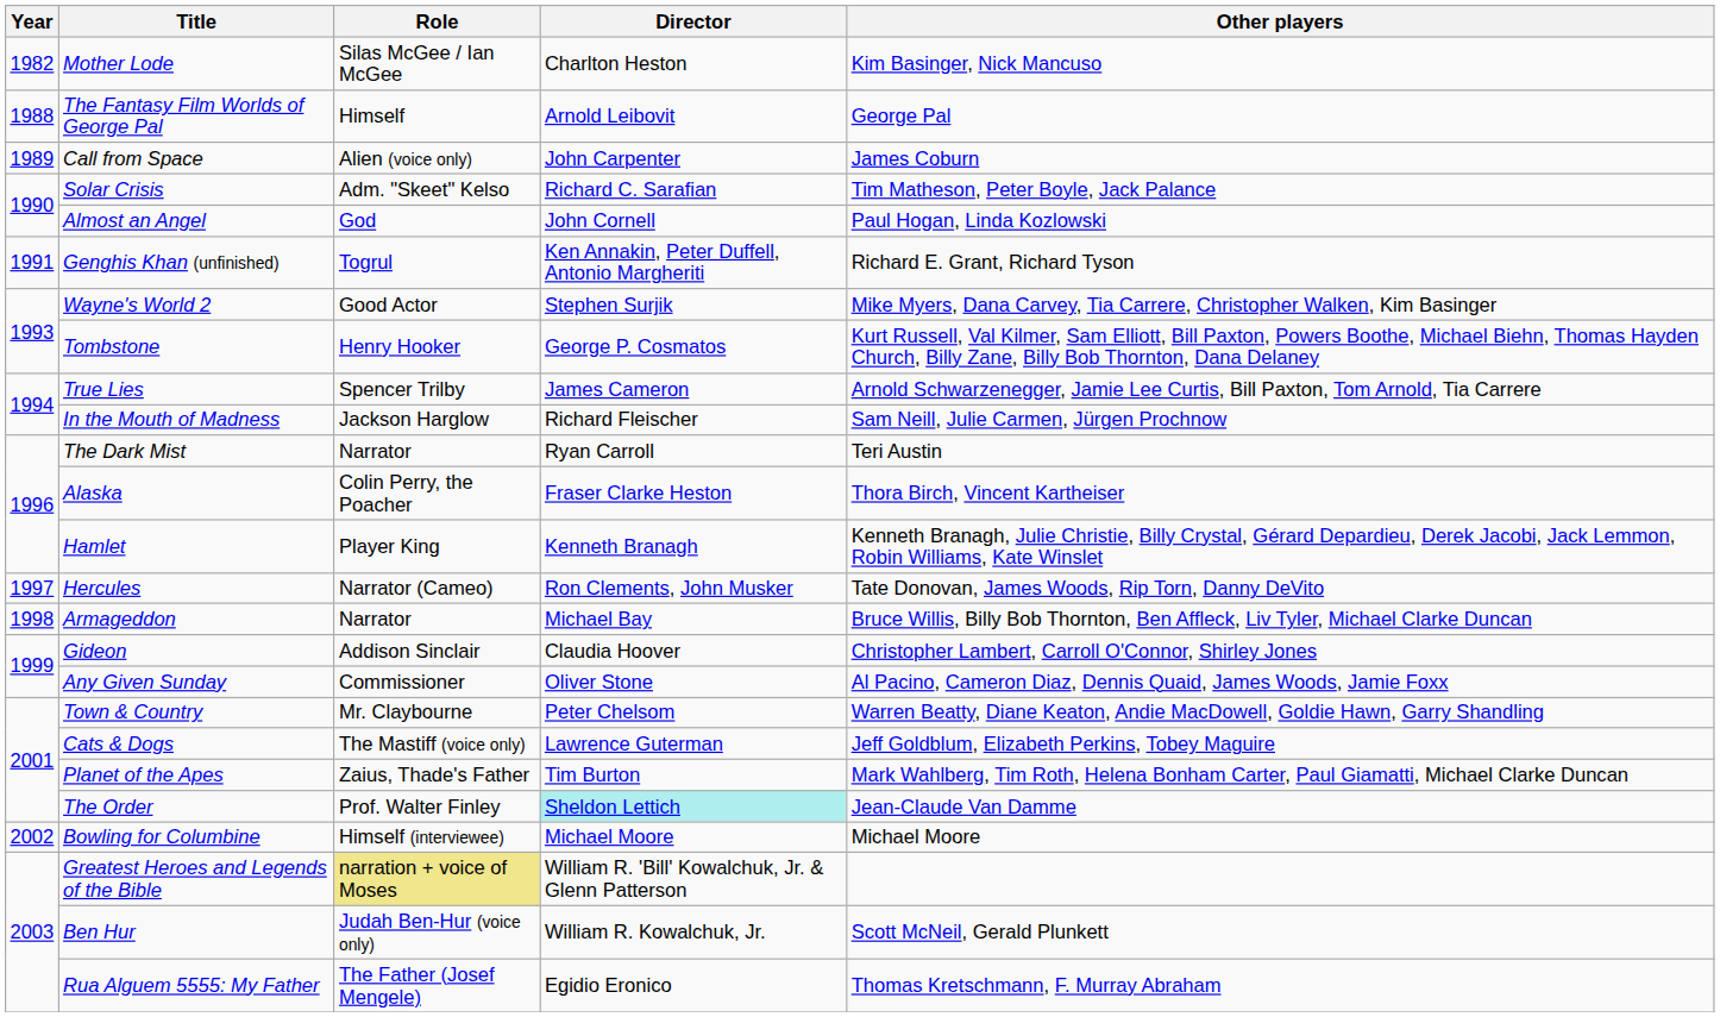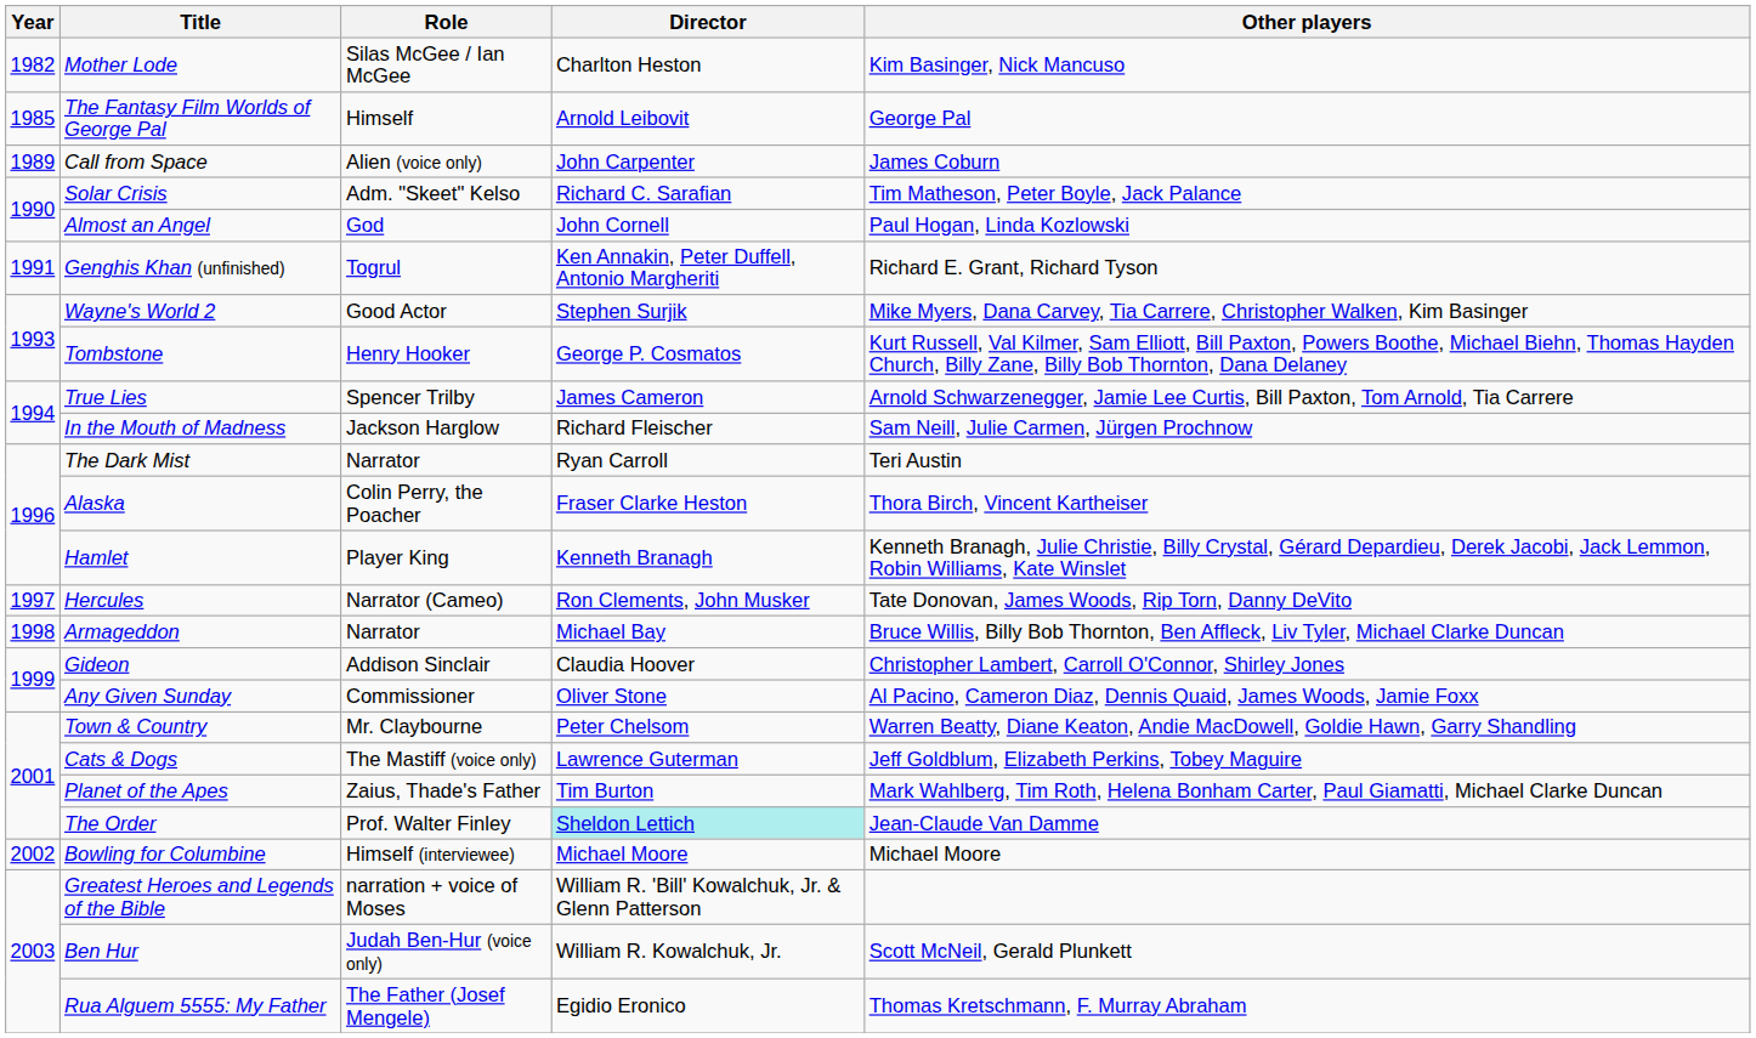 <table class="wikitable" style="font-size:90%;">
 <tr>
 <th>Year</th>
 <th>Title</th>
 <th>Role</th>
 <th>Director</th>
 <th>Other players</th>
 </tr>
 <tr>
 <td><a href='#'>1982</a></td>
 <td><em><a href='#'>Mother Lode</a></em></td>
 <td>Silas McGee / Ian McGee</td>
 <td>Charlton Heston</td>
 <td><a href='#'>Kim Basinger</a>, <a href='#'>Nick Mancuso</a></td>
 </tr>
 <tr>
-<td><a href='#'>1988</a></td>
+<td><a href='#'>1985</a></td>
 <td><em><a href='#'>The Fantasy Film Worlds of George Pal</a></em></td>
 <td>Himself</td>
 <td><a href='#'>Arnold Leibovit</a></td>
 <td><a href='#'>George Pal</a></td>
 </tr>
 <tr>
 <td><a href='#'>1989</a></td>
 <td><em>Call from Space</em></td>
 <td>Alien <small>(voice only)</small></td>
 <td><a href='#'>John Carpenter</a></td>
 <td><a href='#'>James Coburn</a></td>
 </tr>
 <tr>
 <td rowspan=2><a href='#'>1990</a></td>
 <td><em><a href='#'>Solar Crisis</a></em></td>
 <td>Adm. "Skeet" Kelso</td>
 <td><a href='#'>Richard C. Sarafian</a></td>
 <td><a href='#'>Tim Matheson</a>, <a href='#'>Peter Boyle</a>, <a href='#'>Jack Palance</a></td>
 </tr>
 <tr>
 <td><em><a href='#'>Almost an Angel</a></em></td>
 <td><a href='#'>God</a></td>
 <td><a href='#'>John Cornell</a></td>
 <td><a href='#'>Paul Hogan</a>, <a href='#'>Linda Kozlowski</a></td>
 </tr>
 <tr>
 <td><a href='#'>1991</a></td>
 <td><em><a href='#'>Genghis Khan</a></em> <small>(unfinished)</small></td>
 <td><a href='#'>Togrul</a></td>
 <td><a href='#'>Ken Annakin</a>, <a href='#'>Peter Duffell</a>, <a href='#'>Antonio Margheriti</a></td>
 <td>Richard E. Grant, Richard Tyson</td>
 </tr>
 <tr>
 <td rowspan=2><a href='#'>1993</a></td>
 <td><em><a href='#'>Wayne's World 2</a></em></td>
 <td>Good Actor</td>
 <td><a href='#'>Stephen Surjik</a></td>
 <td><a href='#'>Mike Myers</a>, <a href='#'>Dana Carvey</a>, <a href='#'>Tia Carrere</a>, <a href='#'>Christopher Walken</a>, Kim Basinger</td>
 </tr>
 <tr>
 <td><em><a href='#'>Tombstone</a></em></td>
 <td><a href='#'>Henry Hooker</a></td>
 <td><a href='#'>George P. Cosmatos</a></td>
 <td><a href='#'>Kurt Russell</a>, <a href='#'>Val Kilmer</a>, <a href='#'>Sam Elliott</a>, <a href='#'>Bill Paxton</a>, <a href='#'>Powers Boothe</a>, <a href='#'>Michael Biehn</a>, <a href='#'>Thomas Hayden Church</a>, <a href='#'>Billy Zane</a>, <a href='#'>Billy Bob Thornton</a>, <a href='#'>Dana Delaney</a></td>
 </tr>
 <tr>
 <td rowspan=2><a href='#'>1994</a></td>
 <td><em><a href='#'>True Lies</a></em></td>
 <td>Spencer Trilby</td>
 <td><a href='#'>James Cameron</a></td>
 <td><a href='#'>Arnold Schwarzenegger</a>, <a href='#'>Jamie Lee Curtis</a>, Bill Paxton, <a href='#'>Tom Arnold</a>, Tia Carrere</td>
 </tr>
 <tr>
 <td><em><a href='#'>In the Mouth of Madness</a></em></td>
 <td>Jackson Harglow</td>
 <td>Richard Fleischer</td>
 <td><a href='#'>Sam Neill</a>, <a href='#'>Julie Carmen</a>, <a href='#'>Jürgen Prochnow</a></td>
 </tr>
 <tr>
 <td rowspan=3><a href='#'>1996</a></td>
 <td><em>The Dark Mist</em></td>
 <td>Narrator</td>
 <td>Ryan Carroll</td>
 <td>Teri Austin</td>
 </tr>
 <tr>
 <td><em><a href='#'>Alaska</a></em></td>
 <td>Colin Perry, the Poacher</td>
 <td><a href='#'>Fraser Clarke Heston</a></td>
 <td><a href='#'>Thora Birch</a>, <a href='#'>Vincent Kartheiser</a></td>
 </tr>
 <tr>
 <td><em><a href='#'>Hamlet</a></em></td>
 <td>Player King</td>
 <td><a href='#'>Kenneth Branagh</a></td>
 <td>Kenneth Branagh, <a href='#'>Julie Christie</a>, <a href='#'>Billy Crystal</a>, <a href='#'>Gérard Depardieu</a>, <a href='#'>Derek Jacobi</a>, <a href='#'>Jack Lemmon</a>, <a href='#'>Robin Williams</a>, <a href='#'>Kate Winslet</a></td>
 </tr>
 <tr>
 <td><a href='#'>1997</a></td>
 <td><em><a href='#'>Hercules</a></em></td>
 <td>Narrator (Cameo)</td>
 <td><a href='#'>Ron Clements</a>, <a href='#'>John Musker</a></td>
 <td>Tate Donovan, <a href='#'>James Woods</a>, <a href='#'>Rip Torn</a>, <a href='#'>Danny DeVito</a></td>
 </tr>
 <tr>
 <td><a href='#'>1998</a></td>
 <td><em><a href='#'>Armageddon</a></em></td>
 <td>Narrator</td>
 <td><a href='#'>Michael Bay</a></td>
 <td><a href='#'>Bruce Willis</a>, Billy Bob Thornton, <a href='#'>Ben Affleck</a>, <a href='#'>Liv Tyler</a>, <a href='#'>Michael Clarke Duncan</a></td>
 </tr>
 <tr>
 <td rowspan=2><a href='#'>1999</a></td>
 <td><em><a href='#'>Gideon</a></em></td>
 <td>Addison Sinclair</td>
 <td>Claudia Hoover</td>
 <td><a href='#'>Christopher Lambert</a>, <a href='#'>Carroll O'Connor</a>, <a href='#'>Shirley Jones</a></td>
 </tr>
 <tr>
 <td><em><a href='#'>Any Given Sunday</a></em></td>
 <td>Commissioner</td>
 <td><a href='#'>Oliver Stone</a></td>
 <td><a href='#'>Al Pacino</a>, <a href='#'>Cameron Diaz</a>, <a href='#'>Dennis Quaid</a>, <a href='#'>James Woods</a>, <a href='#'>Jamie Foxx</a></td>
 </tr>
 <tr>
 <td rowspan=4><a href='#'>2001</a></td>
 <td><em><a href='#'>Town & Country</a></em></td>
 <td>Mr. Claybourne</td>
 <td><a href='#'>Peter Chelsom</a></td>
 <td><a href='#'>Warren Beatty</a>, <a href='#'>Diane Keaton</a>, <a href='#'>Andie MacDowell</a>, <a href='#'>Goldie Hawn</a>, <a href='#'>Garry Shandling</a></td>
 </tr>
 <tr>
 <td><em><a href='#'>Cats & Dogs</a></em></td>
 <td>The Mastiff <small>(voice only)</small></td>
 <td><a href='#'>Lawrence Guterman</a></td>
 <td><a href='#'>Jeff Goldblum</a>, <a href='#'>Elizabeth Perkins</a>, <a href='#'>Tobey Maguire</a></td>
 </tr>
 <tr>
 <td><em><a href='#'>Planet of the Apes</a></em></td>
 <td>Zaius, Thade's Father</td>
 <td><a href='#'>Tim Burton</a></td>
 <td><a href='#'>Mark Wahlberg</a>, <a href='#'>Tim Roth</a>, <a href='#'>Helena Bonham Carter</a>, <a href='#'>Paul Giamatti</a>, Michael Clarke Duncan</td>
 </tr>
 <tr>
 <td><em><a href='#'>The Order</a></em></td>
 <td>Prof. Walter Finley</td>
 <td style="background: paleturquoise;"><a href='#'>Sheldon Lettich</a></td>
 <td><a href='#'>Jean-Claude Van Damme</a></td>
 </tr>
 <tr>
 <td><a href='#'>2002</a></td>
 <td><em><a href='#'>Bowling for Columbine</a></em></td>
 <td>Himself <small>(interviewee)</small></td>
 <td><a href='#'>Michael Moore</a></td>
 <td>Michael Moore</td>
 </tr>
 <tr>
 <td rowspan=3><a href='#'>2003</a></td>
 <td><em><a href='#'>Greatest Heroes and Legends of the Bible</a></em></td>
-<td style="background: khaki;">narration + voice of Moses</td>
+<td>narration + voice of Moses</td>
 <td>William R. 'Bill' Kowalchuk, Jr. & Glenn Patterson</td>
 <td></td>
 </tr>
 <tr>
 <td><em><a href='#'>Ben Hur</a></em></td>
 <td><a href='#'>Judah Ben-Hur</a> <small>(voice only)</small></td>
 <td>William R. Kowalchuk, Jr.</td>
 <td><a href='#'>Scott McNeil</a>, Gerald Plunkett</td>
 </tr>
 <tr>
 <td><em><a href='#'>Rua Alguem 5555: My Father</a></em></td>
 <td><a href='#'>The Father (Josef Mengele)</a></td>
 <td>Egidio Eronico</td>
 <td><a href='#'>Thomas Kretschmann</a>, <a href='#'>F. Murray Abraham</a></td>
 </tr>
 </table>
